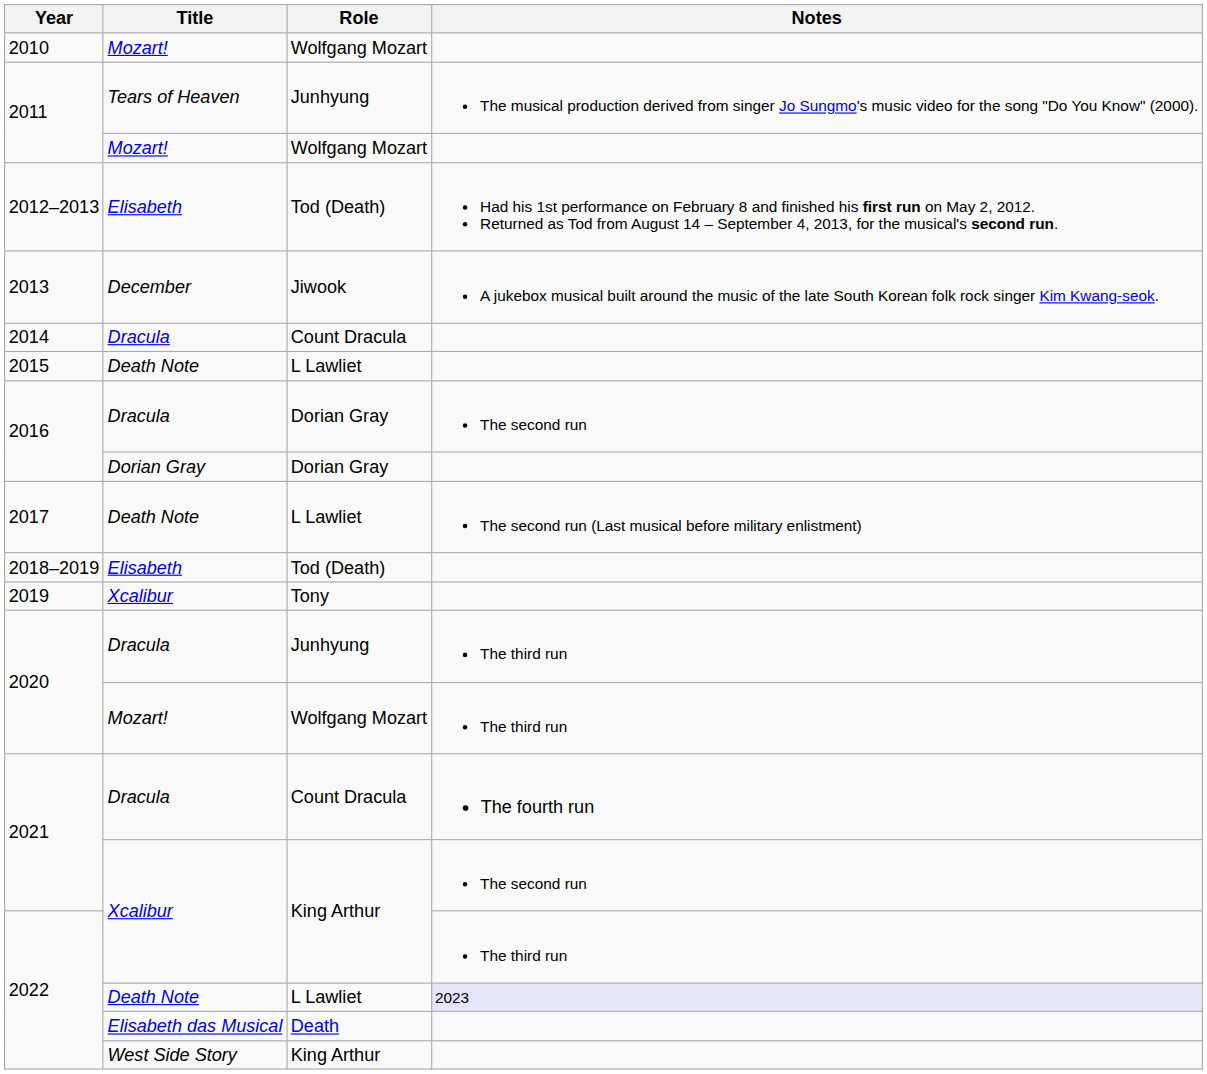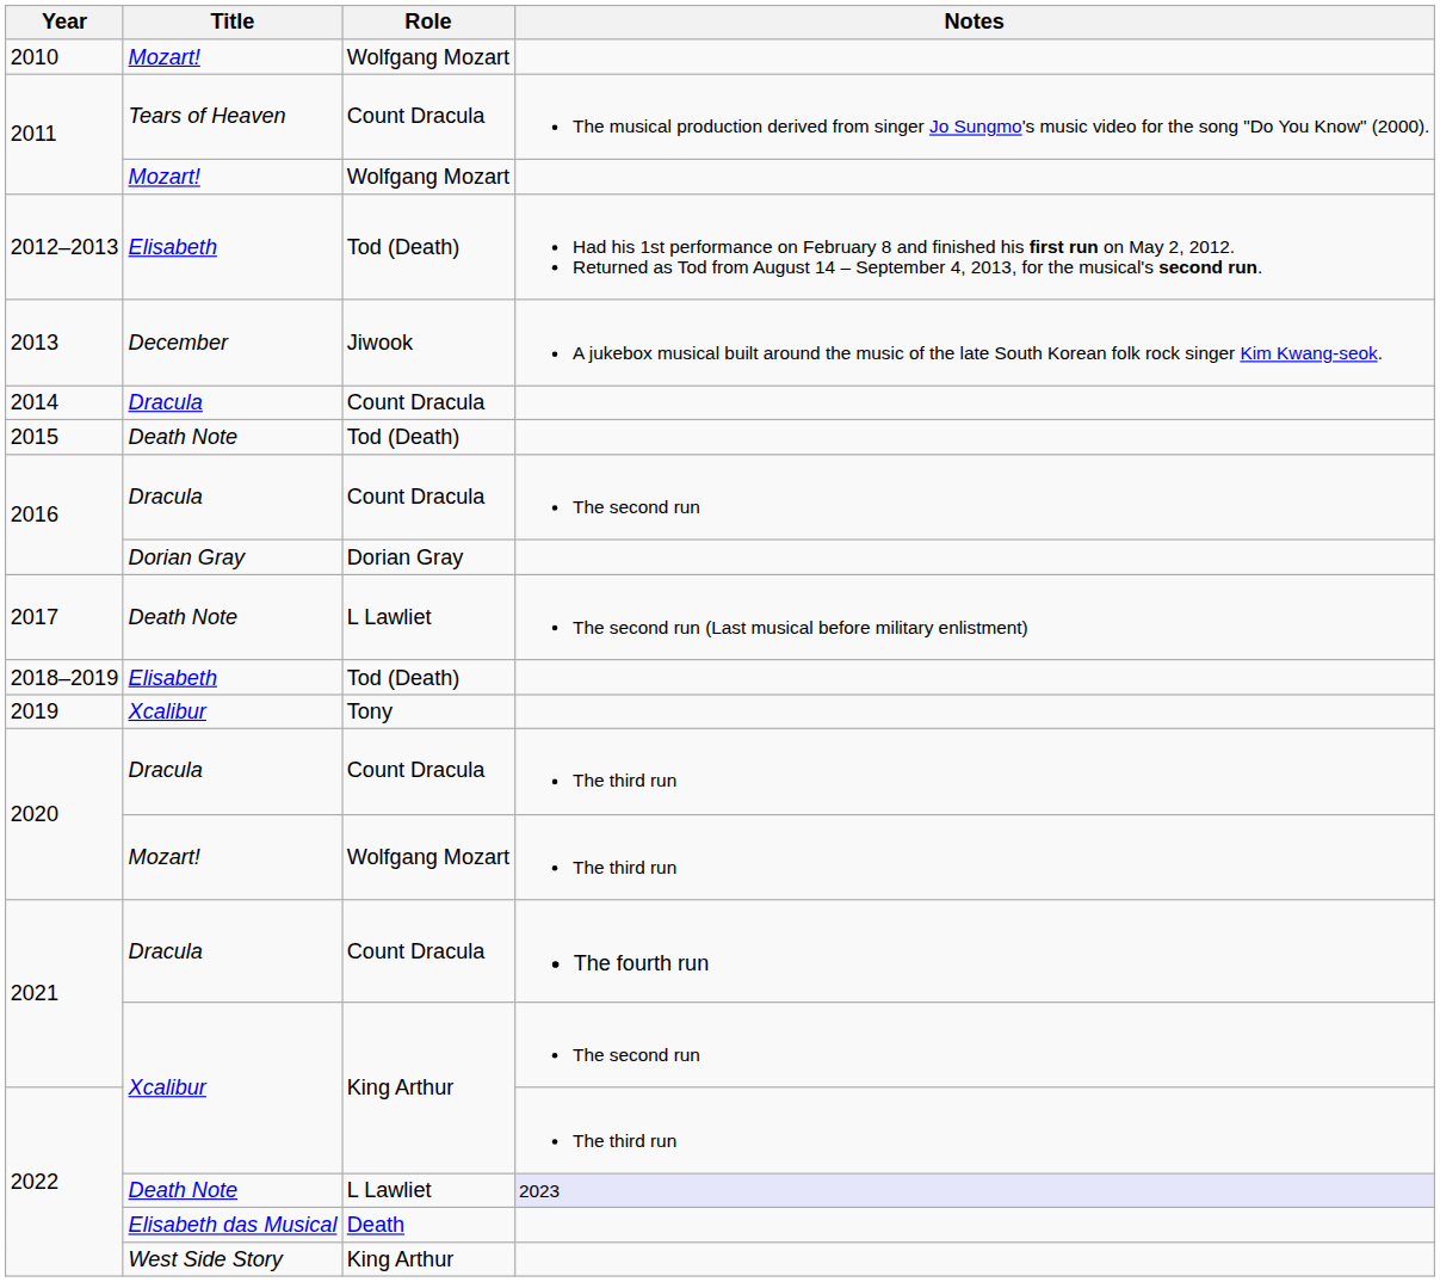 <table class="wikitable">
 <tr>
 <th>Year</th>
 <th>Title</th>
 <th>Role</th>
 <th>Notes</th>
 </tr>
 <tr>
 <td>2010</td>
 <td><em><a href='#'>Mozart!</a></em></td>
 <td>Wolfgang Mozart</td>
 <td style="font-size: 85%;"></td>
 </tr>
 <tr>
 <td rowspan="2">2011</td>
 <td><em>Tears of Heaven</em></td>
-<td>Junhyung</td>
+<td>Count Dracula</td>
 <td style="font-size: 85%;"><br><ul><li>The musical production derived from singer <a href='#'>Jo Sungmo</a>'s music video for the song "Do You Know" (2000).</li></ul></td>
 </tr>
 <tr>
 <td rowspan="1"><em><a href='#'>Mozart!</a></em></td>
 <td>Wolfgang Mozart</td>
 <td style="font-size: 85%;"></td>
 </tr>
 <tr>
 <td>2012–2013</td>
 <td><em><a href='#'>Elisabeth</a></em></td>
 <td>Tod (Death)</td>
 <td style="font-size: 85%;"><br><ul><li>Had his 1st performance on February 8 and finished his <strong>first run</strong> on May 2, 2012.</li><li>Returned as Tod from August 14 – September 4, 2013, for the musical's <strong>second run</strong>.</li></ul></td>
 </tr>
 <tr>
 <td>2013</td>
 <td><em>December</em></td>
 <td>Jiwook</td>
 <td style="font-size: 85%;"><br><ul><li>A jukebox musical built around the music of the late South Korean folk rock singer <a href='#'>Kim Kwang-seok</a>.</li></ul></td>
 </tr>
 <tr>
 <td>2014</td>
 <td><em><a href='#'>Dracula</a></em></td>
 <td>Count Dracula</td>
 <td style="font-size: 85%;"></td>
 </tr>
 <tr>
 <td>2015</td>
 <td><em>Death Note</em></td>
-<td>L Lawliet</td>
+<td>Tod (Death)</td>
 <td style="font-size: 85%;"></td>
 </tr>
 <tr>
 <td rowspan="2">2016</td>
 <td><em>Dracula</em></td>
-<td>Dorian Gray</td>
+<td>Count Dracula</td>
 <td style="font-size: 85%;"><br><ul><li>The second run</li></ul></td>
 </tr>
 <tr>
 <td><em>Dorian Gray</em></td>
 <td>Dorian Gray</td>
 <td style="font-size: 85%;"></td>
 </tr>
 <tr>
 <td>2017</td>
 <td><em>Death Note</em></td>
 <td>L Lawliet</td>
 <td style="font-size: 85%;"><br><ul><li>The second run (Last musical before military enlistment)</li></ul></td>
 </tr>
 <tr>
 <td>2018–2019</td>
 <td><em><a href='#'>Elisabeth</a></em></td>
 <td>Tod (Death)</td>
 <td style="font-size: 85%;"></td>
 </tr>
 <tr>
 <td>2019</td>
 <td><em><a href='#'>Xcalibur</a></em></td>
 <td>Tony</td>
 <td style="font-size: 85%;"></td>
 </tr>
 <tr>
 <td rowspan="2">2020</td>
 <td><em>Dracula</em></td>
-<td>Junhyung</td>
+<td>Count Dracula</td>
 <td style="font-size: 85%;"><br><ul><li>The third run</li></ul></td>
 </tr>
 <tr>
 <td><em>Mozart!</em></td>
 <td>Wolfgang Mozart</td>
 <td style="font-size: 85%;"><br><ul><li>The third run</li></ul></td>
 </tr>
 <tr>
 <td rowspan="2">2021</td>
 <td><em>Dracula</em></td>
 <td>Count Dracula</td>
 <td><br><ul><li>The fourth run</li></ul></td>
 </tr>
 <tr>
 <td rowspan="2"><em><a href='#'>Xcalibur</a></em></td>
 <td rowspan="2">King Arthur</td>
 <td style="font-size: 85%;"><br><ul><li>The second run</li></ul></td>
 </tr>
 <tr>
 <td rowspan=4>2022</td>
 <td style="font-size: 85%;"><br><ul><li>The third run</li></ul></td>
 </tr>
 <tr>
 <td><em><a href='#'>Death Note</a></em></td>
 <td>L Lawliet</td>
 <td style="background: lavender; font-size: 85%;"> 2023</td>
 </tr>
 <tr>
 <td><em><a href='#'>Elisabeth das Musical</a></em></td>
 <td><a href='#'>Death</a></td>
 <td style="font-size: 85%;"></td>
 </tr>
 <tr>
 <td><em>West Side Story</em></td>
 <td>King Arthur</td>
 <td style="font-size: 85%;"><br></td>
 </tr>
 </table>
